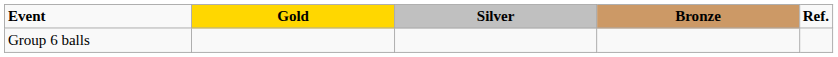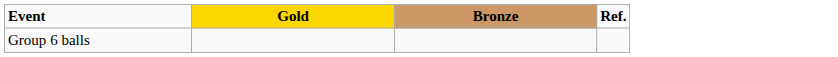 <table class="wikitable">
 <tr>
 <td style="width:12em;"><strong>Event</strong></td>
 <td style="text-align:center; background:gold; width:13em;"><strong>Gold</strong></td>
-<td style="text-align:center; background:silver; width:13em;"><strong>Silver</strong></td>
 <td style="text-align:center; background:#c96; width:13em;"><strong>Bronze</strong></td>
 <td style="width:1em;"><strong>Ref.</strong></td>
 </tr>
 <tr>
 <td>Group 6 balls</td>
 <td></td>
 <td></td>
 <td></td>
-<td></td>
 </tr>
 </table>
